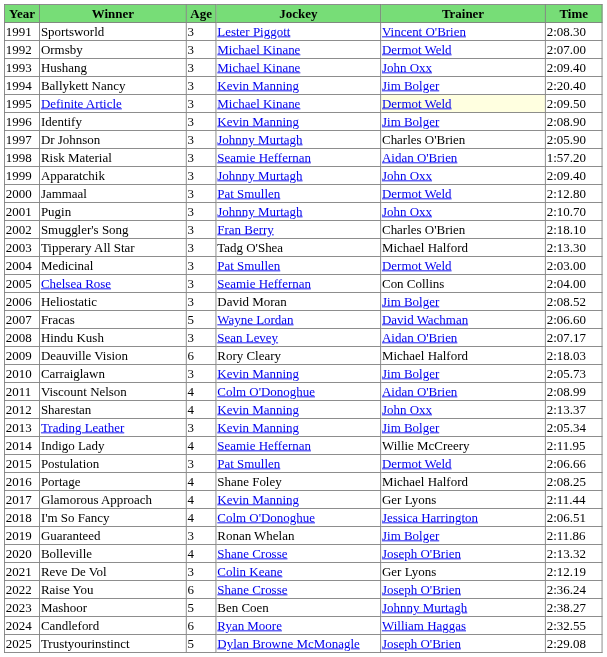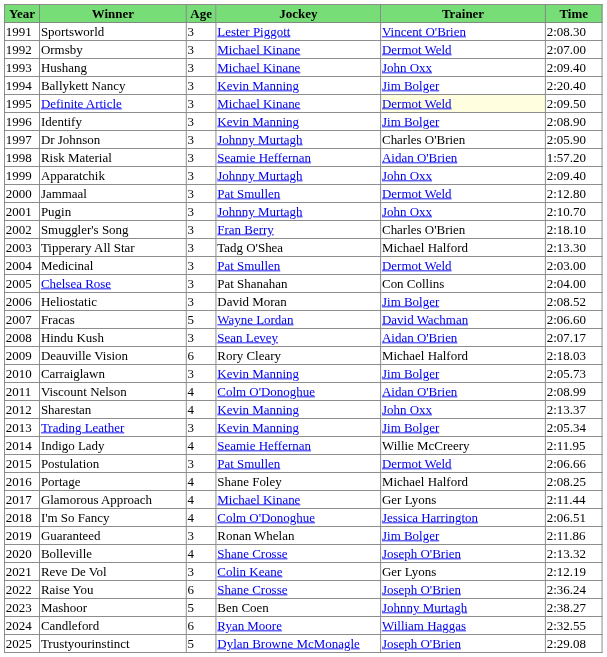 <table class = "sortable" | border="1" style="border-collapse: collapse; font-size:90%">
 <tr bgcolor="#77dd77" align="center">
 <th style="width:36px"><strong>Year</strong></th>
 <th style="width:160px"><strong>Winner</strong></th>
 <th style="width:30px"><strong>Age</strong></th>
 <th style="width:180px"><strong>Jockey</strong></th>
 <th style="width:180px"><strong>Trainer</strong></th>
 <th style="width:60px"><strong>Time</strong></th>
 </tr>
 <tr>
 <td>1991</td>
 <td>Sportsworld</td>
 <td>3</td>
 <td><a href='#'>Lester Piggott</a></td>
 <td><a href='#'>Vincent O'Brien</a></td>
 <td>2:08.30</td>
 </tr>
 <tr>
 <td>1992</td>
 <td>Ormsby</td>
 <td>3</td>
 <td><a href='#'>Michael Kinane</a></td>
 <td><a href='#'>Dermot Weld</a></td>
 <td>2:07.00</td>
 </tr>
 <tr>
 <td>1993</td>
 <td>Hushang</td>
 <td>3</td>
 <td><a href='#'>Michael Kinane</a></td>
 <td><a href='#'>John Oxx</a></td>
 <td>2:09.40</td>
 </tr>
 <tr>
 <td>1994</td>
 <td>Ballykett Nancy</td>
 <td>3</td>
 <td><a href='#'>Kevin Manning</a></td>
 <td><a href='#'>Jim Bolger</a></td>
 <td>2:20.40</td>
 </tr>
 <tr>
 <td>1995</td>
 <td><a href='#'>Definite Article</a></td>
 <td>3</td>
 <td><a href='#'>Michael Kinane</a></td>
 <td style="background: lightyellow;"><a href='#'>Dermot Weld</a></td>
 <td>2:09.50</td>
 </tr>
 <tr>
 <td>1996</td>
 <td>Identify</td>
 <td>3</td>
 <td><a href='#'>Kevin Manning</a></td>
 <td><a href='#'>Jim Bolger</a></td>
 <td>2:08.90</td>
 </tr>
 <tr>
 <td>1997</td>
 <td>Dr Johnson</td>
 <td>3</td>
 <td><a href='#'>Johnny Murtagh</a></td>
 <td>Charles O'Brien</td>
 <td>2:05.90</td>
 </tr>
 <tr>
 <td>1998</td>
 <td>Risk Material</td>
 <td>3</td>
 <td><a href='#'>Seamie Heffernan</a></td>
 <td><a href='#'>Aidan O'Brien</a></td>
 <td>1:57.20</td>
 </tr>
 <tr>
 <td>1999</td>
 <td>Apparatchik</td>
 <td>3</td>
 <td><a href='#'>Johnny Murtagh</a></td>
 <td><a href='#'>John Oxx</a></td>
 <td>2:09.40</td>
 </tr>
 <tr>
 <td>2000</td>
 <td>Jammaal</td>
 <td>3</td>
 <td><a href='#'>Pat Smullen</a></td>
 <td><a href='#'>Dermot Weld</a></td>
 <td>2:12.80</td>
 </tr>
 <tr>
 <td>2001</td>
 <td>Pugin</td>
 <td>3</td>
 <td><a href='#'>Johnny Murtagh</a></td>
 <td><a href='#'>John Oxx</a></td>
 <td>2:10.70</td>
 </tr>
 <tr>
 <td>2002</td>
 <td>Smuggler's Song</td>
 <td>3</td>
 <td><a href='#'>Fran Berry</a></td>
 <td>Charles O'Brien</td>
 <td>2:18.10</td>
 </tr>
 <tr>
 <td>2003</td>
 <td>Tipperary All Star</td>
 <td>3</td>
 <td>Tadg O'Shea</td>
 <td>Michael Halford</td>
 <td>2:13.30</td>
 </tr>
 <tr>
 <td>2004</td>
 <td>Medicinal</td>
 <td>3</td>
 <td><a href='#'>Pat Smullen</a></td>
 <td><a href='#'>Dermot Weld</a></td>
 <td>2:03.00</td>
 </tr>
 <tr>
 <td>2005</td>
 <td><a href='#'>Chelsea Rose</a></td>
 <td>3</td>
-<td><a href='#'>Seamie Heffernan</a></td>
+<td>Pat Shanahan</td>
 <td>Con Collins</td>
 <td>2:04.00</td>
 </tr>
 <tr>
 <td>2006</td>
 <td>Heliostatic</td>
 <td>3</td>
 <td>David Moran</td>
 <td><a href='#'>Jim Bolger</a></td>
 <td>2:08.52</td>
 </tr>
 <tr>
 <td>2007</td>
 <td>Fracas</td>
 <td>5</td>
 <td><a href='#'>Wayne Lordan</a></td>
 <td><a href='#'>David Wachman</a></td>
 <td>2:06.60</td>
 </tr>
 <tr>
 <td>2008</td>
 <td>Hindu Kush</td>
 <td>3</td>
 <td><a href='#'>Sean Levey</a></td>
 <td><a href='#'>Aidan O'Brien</a></td>
 <td>2:07.17</td>
 </tr>
 <tr>
 <td>2009</td>
 <td>Deauville Vision</td>
 <td>6</td>
 <td>Rory Cleary</td>
 <td>Michael Halford</td>
 <td>2:18.03</td>
 </tr>
 <tr>
 <td>2010</td>
 <td>Carraiglawn</td>
 <td>3</td>
 <td><a href='#'>Kevin Manning</a></td>
 <td><a href='#'>Jim Bolger</a></td>
 <td>2:05.73</td>
 </tr>
 <tr>
 <td>2011</td>
 <td>Viscount Nelson</td>
 <td>4</td>
 <td><a href='#'>Colm O'Donoghue</a></td>
 <td><a href='#'>Aidan O'Brien</a></td>
 <td>2:08.99</td>
 </tr>
 <tr>
 <td>2012</td>
 <td>Sharestan</td>
 <td>4</td>
 <td><a href='#'>Kevin Manning</a></td>
 <td><a href='#'>John Oxx</a></td>
 <td>2:13.37</td>
 </tr>
 <tr>
 <td>2013</td>
 <td><a href='#'>Trading Leather</a></td>
 <td>3</td>
 <td><a href='#'>Kevin Manning</a></td>
 <td><a href='#'>Jim Bolger</a></td>
 <td>2:05.34</td>
 </tr>
 <tr>
 <td>2014</td>
 <td>Indigo Lady</td>
 <td>4</td>
 <td><a href='#'>Seamie Heffernan</a></td>
 <td>Willie McCreery</td>
 <td>2:11.95</td>
 </tr>
 <tr>
 <td>2015</td>
 <td>Postulation</td>
 <td>3</td>
 <td><a href='#'>Pat Smullen</a></td>
 <td><a href='#'>Dermot Weld</a></td>
 <td>2:06.66</td>
 </tr>
 <tr>
 <td>2016</td>
 <td>Portage</td>
 <td>4</td>
 <td>Shane Foley</td>
 <td>Michael Halford</td>
 <td>2:08.25</td>
 </tr>
 <tr>
 <td>2017</td>
 <td>Glamorous Approach</td>
 <td>4</td>
-<td><a href='#'>Kevin Manning</a></td>
+<td><a href='#'>Michael Kinane</a></td>
 <td>Ger Lyons</td>
 <td>2:11.44</td>
 </tr>
 <tr>
 <td>2018</td>
 <td>I'm So Fancy</td>
 <td>4</td>
 <td><a href='#'>Colm O'Donoghue</a></td>
 <td><a href='#'>Jessica Harrington</a></td>
 <td>2:06.51</td>
 </tr>
 <tr>
 <td>2019</td>
 <td>Guaranteed</td>
 <td>3</td>
 <td>Ronan Whelan</td>
 <td><a href='#'>Jim Bolger</a></td>
 <td>2:11.86</td>
 </tr>
 <tr>
 <td>2020</td>
 <td>Bolleville</td>
 <td>4</td>
 <td><a href='#'>Shane Crosse</a></td>
 <td><a href='#'>Joseph O'Brien</a></td>
 <td>2:13.32</td>
 </tr>
 <tr>
 <td>2021</td>
 <td>Reve De Vol</td>
 <td>3</td>
 <td><a href='#'>Colin Keane</a></td>
 <td>Ger Lyons</td>
 <td>2:12.19</td>
 </tr>
 <tr>
 <td>2022</td>
 <td>Raise You</td>
 <td>6</td>
 <td><a href='#'>Shane Crosse</a></td>
 <td><a href='#'>Joseph O'Brien</a></td>
 <td>2:36.24</td>
 </tr>
 <tr>
 <td>2023</td>
 <td>Mashoor</td>
 <td>5</td>
 <td>Ben Coen</td>
 <td><a href='#'>Johnny Murtagh</a></td>
 <td>2:38.27</td>
 </tr>
 <tr>
 <td>2024</td>
 <td>Candleford</td>
 <td>6</td>
 <td><a href='#'>Ryan Moore</a></td>
 <td><a href='#'>William Haggas</a></td>
 <td>2:32.55</td>
 </tr>
 <tr>
 <td>2025</td>
 <td>Trustyourinstinct</td>
 <td>5</td>
 <td><a href='#'>Dylan Browne McMonagle</a></td>
 <td><a href='#'>Joseph O'Brien</a></td>
 <td>2:29.08</td>
 </tr>
 </table>
